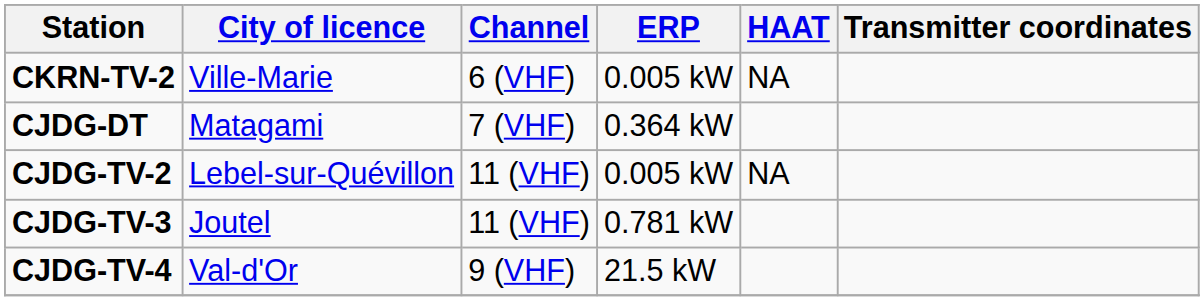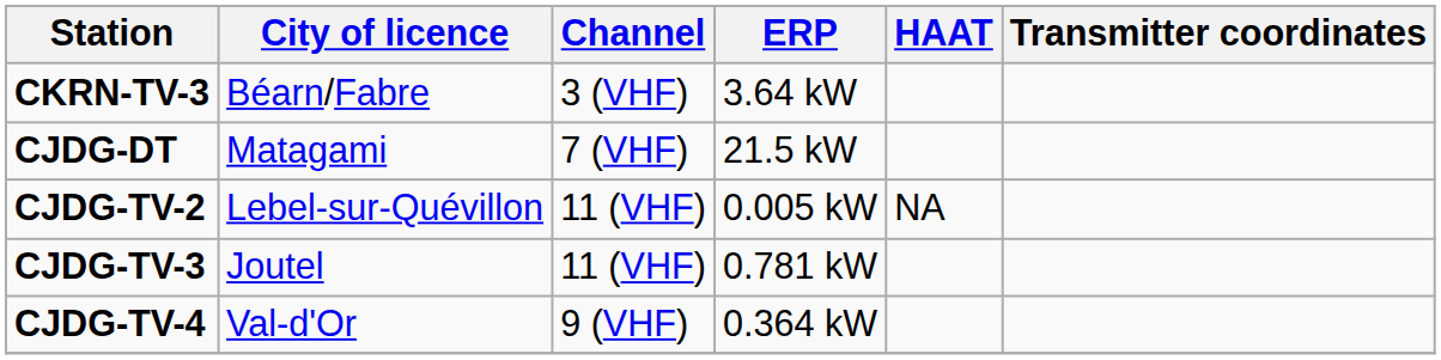 <table class="wikitable">
 <tr>
 <th>Station</th>
 <th><a href='#'>City of licence</a></th>
 <th><a href='#'>Channel</a></th>
 <th><a href='#'>ERP</a></th>
 <th><a href='#'>HAAT</a></th>
 <th>Transmitter coordinates</th>
 </tr>
 <tr style="vertical-align: top; text-align: left;">
-<td><strong>CKRN-TV-2</strong></td>
-<td><a href='#'>Ville-Marie</a></td>
-<td>6 (<a href='#'>VHF</a>)</td>
-<td>0.005 kW</td>
-<td>NA</td>
+<td><strong>CKRN-TV-3</strong></td>
+<td><a href='#'>Béarn</a>/<a href='#'>Fabre</a></td>
+<td>3 (<a href='#'>VHF</a>)<br></td>
+<td>3.64 kW</td>
+<td></td>
 <td></td>
 </tr>
 <tr style="vertical-align: top; text-align: left;">
 <td><strong>CJDG-DT</strong></td>
 <td><a href='#'>Matagami</a></td>
 <td>7 (<a href='#'>VHF</a>)</td>
-<td>0.364 kW</td>
+<td>21.5 kW</td>
 <td></td>
 <td></td>
 </tr>
 <tr style="vertical-align: top; text-align: left;">
 <td><strong>CJDG-TV-2</strong></td>
 <td><a href='#'>Lebel-sur-Quévillon</a></td>
 <td>11 (<a href='#'>VHF</a>)</td>
 <td>0.005 kW</td>
 <td>NA</td>
 <td></td>
 </tr>
 <tr style="vertical-align: top; text-align: left;">
 <td><strong>CJDG-TV-3</strong></td>
 <td><a href='#'>Joutel</a></td>
 <td>11 (<a href='#'>VHF</a>)</td>
 <td>0.781 kW</td>
 <td></td>
 <td></td>
 </tr>
 <tr style="vertical-align: top; text-align: left;">
 <td><strong>CJDG-TV-4</strong></td>
 <td><a href='#'>Val-d'Or</a></td>
 <td>9 (<a href='#'>VHF</a>)</td>
-<td>21.5 kW</td>
+<td>0.364 kW</td>
 <td></td>
 <td></td>
 </tr>
 <tr style="vertical-align: top; text-align: left;">
 </tr>
 </table>
